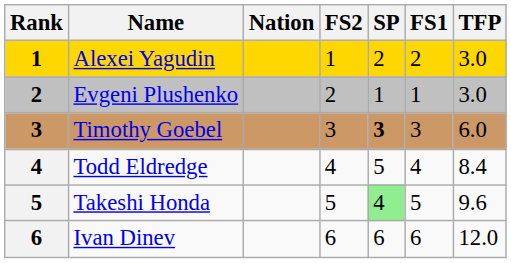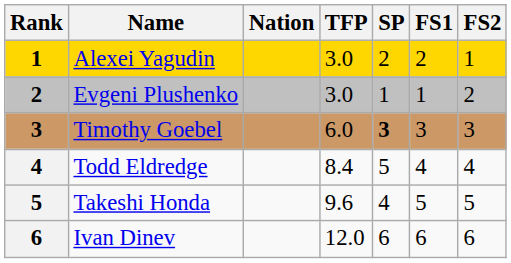 <table class="wikitable">
 <tr>
 <th>Rank</th>
 <th>Name</th>
 <th>Nation</th>
-<th>FS2</th>
+<th>TFP</th>
 <th>SP</th>
 <th>FS1</th>
-<th>TFP</th>
+<th>FS2</th>
 </tr>
 <tr bgcolor="gold">
 <td align="center"><strong>1</strong></td>
 <td><a href='#'>Alexei Yagudin</a></td>
 <td></td>
-<td>1</td>
+<td>3.0</td>
 <td>2</td>
 <td>2</td>
-<td>3.0</td>
+<td>1</td>
 </tr>
 <tr bgcolor="silver">
 <td align="center"><strong>2</strong></td>
 <td><a href='#'>Evgeni Plushenko</a></td>
 <td></td>
-<td>2</td>
+<td>3.0</td>
 <td>1</td>
 <td>1</td>
-<td>3.0</td>
+<td>2</td>
 </tr>
 <tr bgcolor="cc9966">
 <td align="center"><strong>3</strong></td>
 <td><a href='#'>Timothy Goebel</a></td>
 <td></td>
-<td>3</td>
+<td>6.0</td>
 <td><strong>3</strong></td>
 <td>3</td>
-<td>6.0</td>
+<td>3</td>
 </tr>
 <tr>
 <th>4</th>
 <td><a href='#'>Todd Eldredge</a></td>
 <td></td>
-<td>4</td>
+<td>8.4</td>
 <td>5</td>
 <td>4</td>
-<td>8.4</td>
+<td>4</td>
 </tr>
 <tr>
 <th>5</th>
 <td><a href='#'>Takeshi Honda</a></td>
 <td></td>
+<td>9.6</td>
+<td>4</td>
 <td>5</td>
-<td style="background: lightgreen;">4</td>
 <td>5</td>
-<td>9.6</td>
 </tr>
 <tr>
 <th>6</th>
 <td><a href='#'>Ivan Dinev</a></td>
 <td></td>
+<td>12.0</td>
 <td>6</td>
 <td>6</td>
 <td>6</td>
-<td>12.0</td>
 </tr>
 </table>
